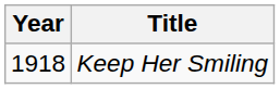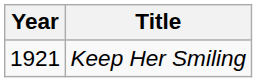 <table class="wikitable">
 <tr>
 <th>Year</th>
 <th>Title</th>
 </tr>
 <tr>
-<td>1918</td>
+<td>1921</td>
 <td><em>Keep Her Smiling</em></td>
 </tr>
 </table>
